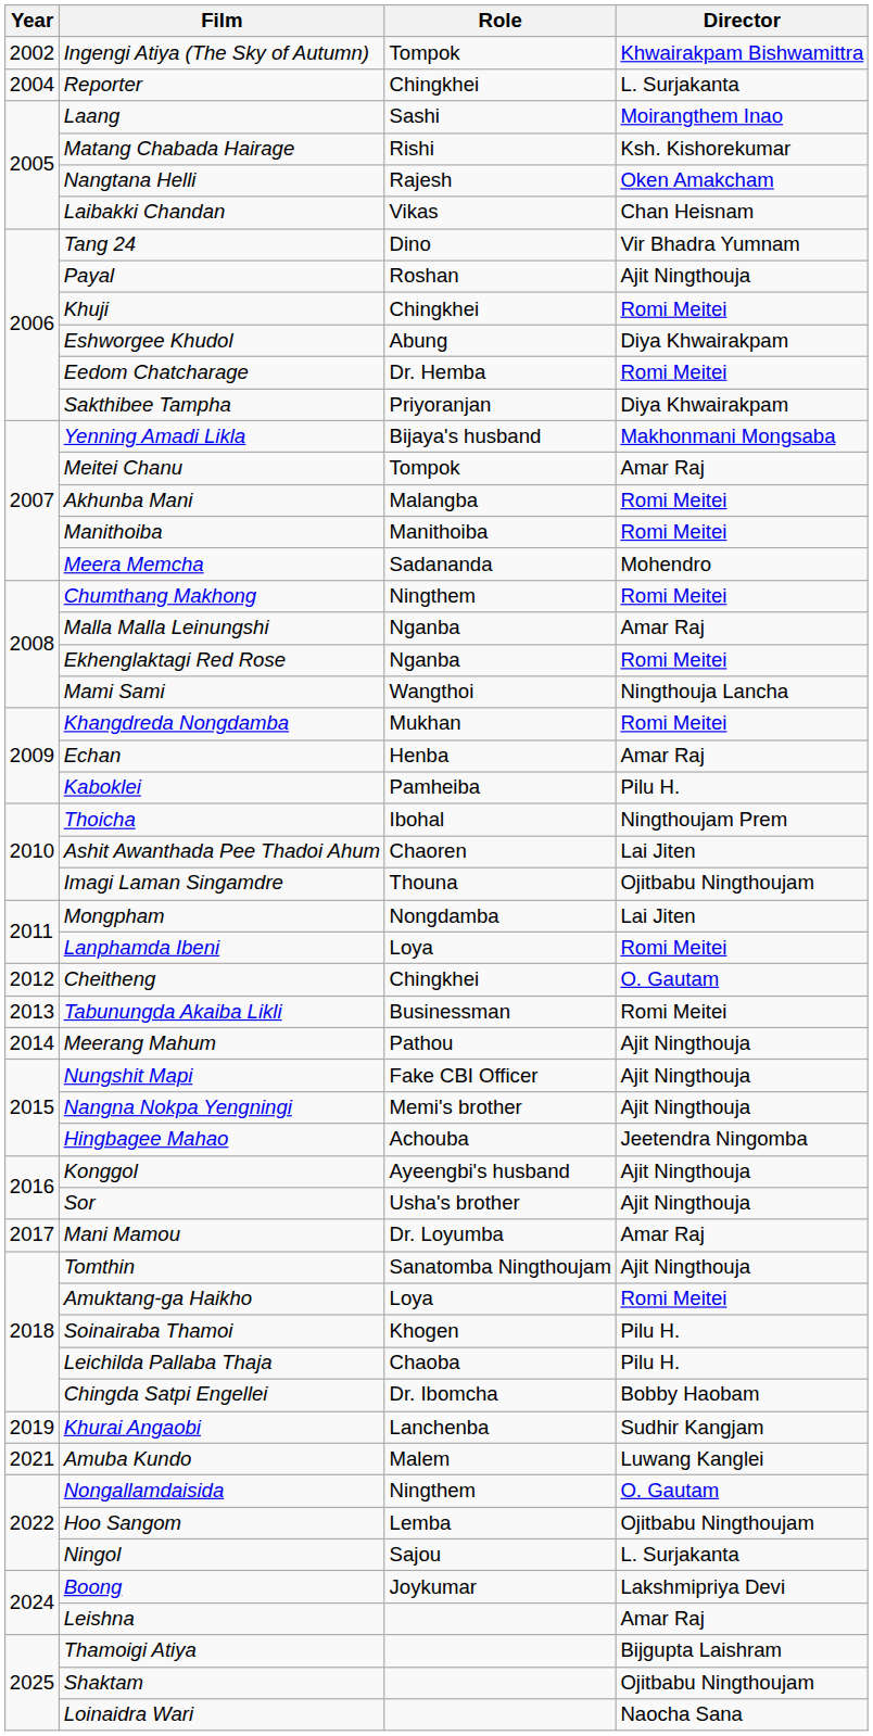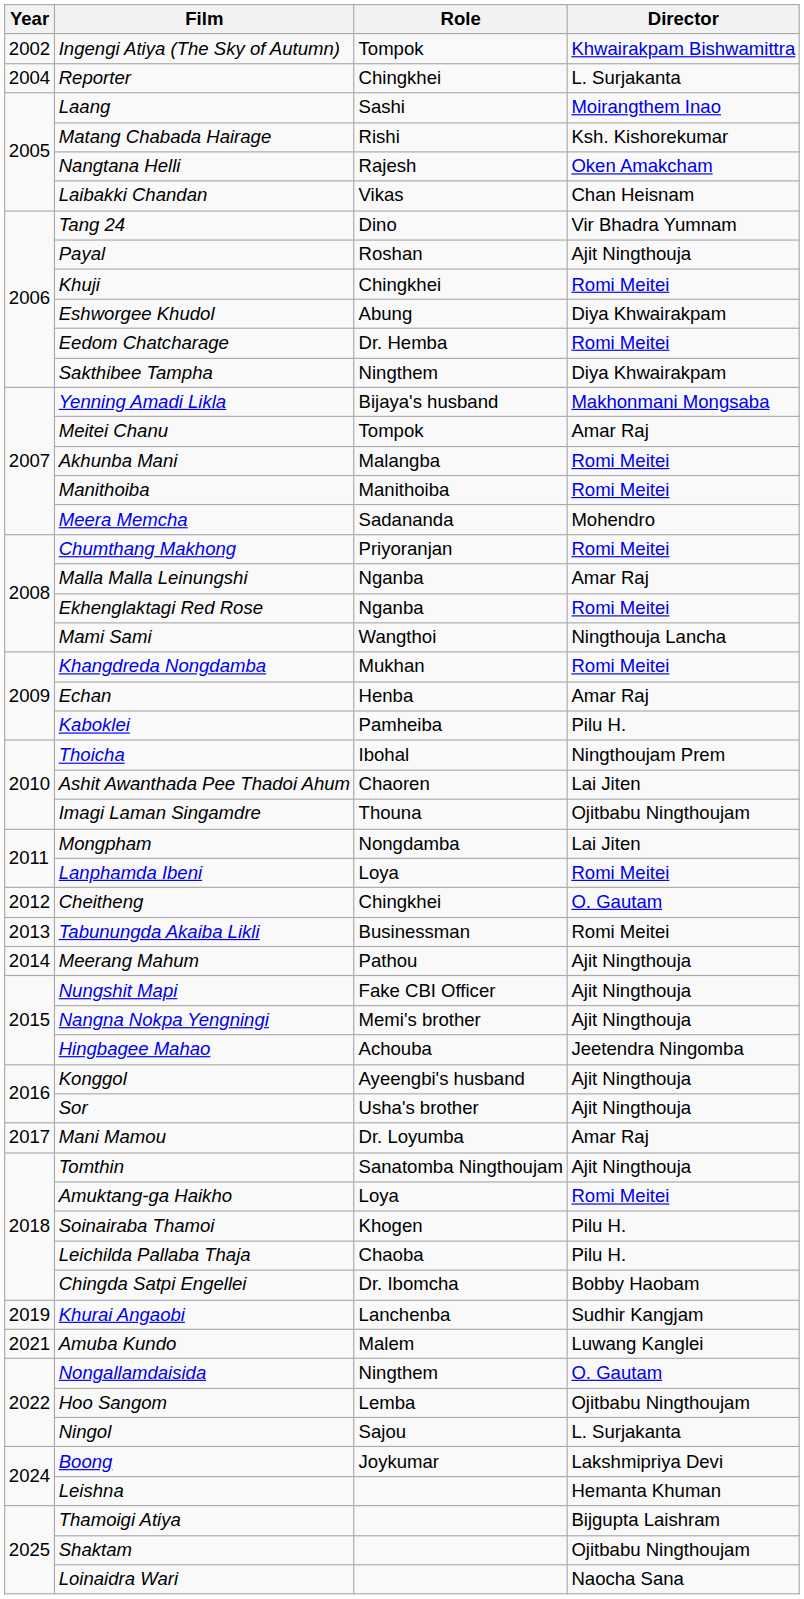 <table class="wikitable sortable">
 <tr>
 <th>Year</th>
 <th>Film</th>
 <th>Role</th>
 <th>Director</th>
 </tr>
 <tr>
 <td>2002</td>
 <td><em>Ingengi Atiya (The Sky of Autumn)</em></td>
 <td>Tompok</td>
 <td><a href='#'>Khwairakpam Bishwamittra</a></td>
 </tr>
 <tr>
 <td>2004</td>
 <td><em>Reporter</em></td>
 <td>Chingkhei</td>
 <td>L. Surjakanta</td>
 </tr>
 <tr>
 <td rowspan="4">2005</td>
 <td><em>Laang</em></td>
 <td>Sashi</td>
 <td><a href='#'>Moirangthem Inao</a></td>
 </tr>
 <tr>
 <td><em>Matang Chabada Hairage</em></td>
 <td>Rishi</td>
 <td>Ksh. Kishorekumar</td>
 </tr>
 <tr>
 <td><em>Nangtana Helli</em></td>
 <td>Rajesh</td>
 <td><a href='#'>Oken Amakcham</a></td>
 </tr>
 <tr>
 <td><em>Laibakki Chandan</em></td>
 <td>Vikas</td>
 <td>Chan Heisnam</td>
 </tr>
 <tr>
 <td rowspan="6">2006</td>
 <td><em>Tang 24</em></td>
 <td>Dino</td>
 <td>Vir Bhadra Yumnam</td>
 </tr>
 <tr>
 <td><em>Payal</em></td>
 <td>Roshan</td>
 <td>Ajit Ningthouja</td>
 </tr>
 <tr>
 <td><em>Khuji</em></td>
 <td>Chingkhei</td>
 <td><a href='#'>Romi Meitei</a></td>
 </tr>
 <tr>
 <td><em>Eshworgee Khudol</em></td>
 <td>Abung</td>
 <td>Diya Khwairakpam</td>
 </tr>
 <tr>
 <td><em>Eedom Chatcharage</em></td>
 <td>Dr. Hemba</td>
 <td><a href='#'>Romi Meitei</a></td>
 </tr>
 <tr>
 <td><em>Sakthibee Tampha</em></td>
-<td>Priyoranjan</td>
+<td>Ningthem</td>
 <td>Diya Khwairakpam</td>
 </tr>
 <tr>
 <td rowspan="5">2007</td>
 <td><em><a href='#'>Yenning Amadi Likla</a></em></td>
 <td>Bijaya's husband</td>
 <td><a href='#'>Makhonmani Mongsaba</a></td>
 </tr>
 <tr>
 <td><em>Meitei Chanu</em></td>
 <td>Tompok</td>
 <td>Amar Raj</td>
 </tr>
 <tr>
 <td><em>Akhunba Mani</em></td>
 <td>Malangba</td>
 <td><a href='#'>Romi Meitei</a></td>
 </tr>
 <tr>
 <td><em>Manithoiba</em></td>
 <td>Manithoiba</td>
 <td><a href='#'>Romi Meitei</a></td>
 </tr>
 <tr>
 <td><em><a href='#'>Meera Memcha</a></em></td>
 <td>Sadananda</td>
 <td>Mohendro</td>
 </tr>
 <tr>
 <td rowspan="4">2008</td>
 <td><em><a href='#'>Chumthang Makhong</a></em></td>
-<td>Ningthem</td>
+<td>Priyoranjan</td>
 <td><a href='#'>Romi Meitei</a></td>
 </tr>
 <tr>
 <td><em>Malla Malla Leinungshi</em></td>
 <td>Nganba</td>
 <td>Amar Raj</td>
 </tr>
 <tr>
 <td><em>Ekhenglaktagi Red Rose</em></td>
 <td>Nganba</td>
 <td><a href='#'>Romi Meitei</a></td>
 </tr>
 <tr>
 <td><em>Mami Sami</em></td>
 <td>Wangthoi</td>
 <td>Ningthouja Lancha</td>
 </tr>
 <tr>
 <td rowspan="3">2009</td>
 <td><em><a href='#'>Khangdreda Nongdamba</a></em></td>
 <td>Mukhan</td>
 <td><a href='#'>Romi Meitei</a></td>
 </tr>
 <tr>
 <td><em>Echan</em></td>
 <td>Henba</td>
 <td>Amar Raj</td>
 </tr>
 <tr>
 <td><em><a href='#'>Kaboklei</a></em></td>
 <td>Pamheiba</td>
 <td>Pilu H.</td>
 </tr>
 <tr>
 <td rowspan="3">2010</td>
 <td><em><a href='#'>Thoicha</a></em></td>
 <td>Ibohal</td>
 <td>Ningthoujam Prem</td>
 </tr>
 <tr>
 <td><em>Ashit Awanthada Pee Thadoi Ahum</em></td>
 <td>Chaoren</td>
 <td>Lai Jiten</td>
 </tr>
 <tr>
 <td><em>Imagi Laman Singamdre</em></td>
 <td>Thouna</td>
 <td>Ojitbabu Ningthoujam</td>
 </tr>
 <tr>
 <td rowspan="2">2011</td>
 <td><em>Mongpham</em></td>
 <td>Nongdamba</td>
 <td>Lai Jiten</td>
 </tr>
 <tr>
 <td><em><a href='#'>Lanphamda Ibeni</a></em></td>
 <td>Loya</td>
 <td><a href='#'>Romi Meitei</a></td>
 </tr>
 <tr>
 <td>2012</td>
 <td><em>Cheitheng</em></td>
 <td>Chingkhei</td>
 <td><a href='#'>O. Gautam</a></td>
 </tr>
 <tr>
 <td>2013</td>
 <td><em><a href='#'>Tabunungda Akaiba Likli</a></em></td>
 <td>Businessman</td>
 <td>Romi Meitei</td>
 </tr>
 <tr>
 <td>2014</td>
 <td><em>Meerang Mahum</em></td>
 <td>Pathou</td>
 <td>Ajit Ningthouja</td>
 </tr>
 <tr>
 <td rowspan="3">2015</td>
 <td><em><a href='#'>Nungshit Mapi</a></em></td>
 <td>Fake CBI Officer</td>
 <td>Ajit Ningthouja</td>
 </tr>
 <tr>
 <td><em><a href='#'>Nangna Nokpa Yengningi</a></em></td>
 <td>Memi's brother</td>
 <td>Ajit Ningthouja</td>
 </tr>
 <tr>
 <td><em><a href='#'>Hingbagee Mahao</a></em></td>
 <td>Achouba</td>
 <td>Jeetendra Ningomba</td>
 </tr>
 <tr>
 <td rowspan="2">2016</td>
 <td><em>Konggol</em></td>
 <td>Ayeengbi's husband</td>
 <td>Ajit Ningthouja</td>
 </tr>
 <tr>
 <td><em>Sor</em></td>
 <td>Usha's brother</td>
 <td>Ajit Ningthouja</td>
 </tr>
 <tr>
 <td>2017</td>
 <td><em>Mani Mamou</em></td>
 <td>Dr. Loyumba</td>
 <td>Amar Raj</td>
 </tr>
 <tr>
 <td rowspan="5">2018</td>
 <td><em>Tomthin</em></td>
 <td>Sanatomba Ningthoujam</td>
 <td>Ajit Ningthouja</td>
 </tr>
 <tr>
 <td><em>Amuktang-ga Haikho</em></td>
 <td>Loya</td>
 <td><a href='#'>Romi Meitei</a></td>
 </tr>
 <tr>
 <td><em>Soinairaba Thamoi</em></td>
 <td>Khogen</td>
 <td>Pilu H.</td>
 </tr>
 <tr>
 <td><em>Leichilda Pallaba Thaja</em></td>
 <td>Chaoba</td>
 <td>Pilu H.</td>
 </tr>
 <tr>
 <td><em>Chingda Satpi Engellei</em></td>
 <td>Dr. Ibomcha</td>
 <td>Bobby Haobam</td>
 </tr>
 <tr>
 <td>2019</td>
 <td><em><a href='#'>Khurai Angaobi</a></em></td>
 <td>Lanchenba</td>
 <td>Sudhir Kangjam</td>
 </tr>
 <tr>
 <td>2021</td>
 <td><em>Amuba Kundo</em></td>
 <td>Malem</td>
 <td>Luwang Kanglei</td>
 </tr>
 <tr>
 <td rowspan="3">2022</td>
 <td><em><a href='#'>Nongallamdaisida</a></em></td>
 <td>Ningthem</td>
 <td><a href='#'>O. Gautam</a></td>
 </tr>
 <tr>
 <td><em>Hoo Sangom</em></td>
 <td>Lemba</td>
 <td>Ojitbabu Ningthoujam</td>
 </tr>
 <tr>
 <td><em>Ningol</em></td>
 <td>Sajou</td>
 <td>L. Surjakanta</td>
 </tr>
 <tr>
 <td rowspan="2">2024</td>
 <td><em><a href='#'>Boong</a></em></td>
 <td>Joykumar</td>
 <td>Lakshmipriya Devi</td>
 </tr>
 <tr>
 <td><em>Leishna</em></td>
 <td></td>
-<td>Amar Raj</td>
+<td>Hemanta Khuman</td>
 </tr>
 <tr>
 <td rowspan="3">2025</td>
 <td><em>Thamoigi Atiya</em></td>
 <td></td>
 <td>Bijgupta Laishram</td>
 </tr>
 <tr>
 <td><em>Shaktam</em></td>
 <td></td>
 <td>Ojitbabu Ningthoujam</td>
 </tr>
 <tr>
 <td><em>Loinaidra Wari</em></td>
 <td></td>
 <td>Naocha Sana</td>
 </tr>
 </table>
